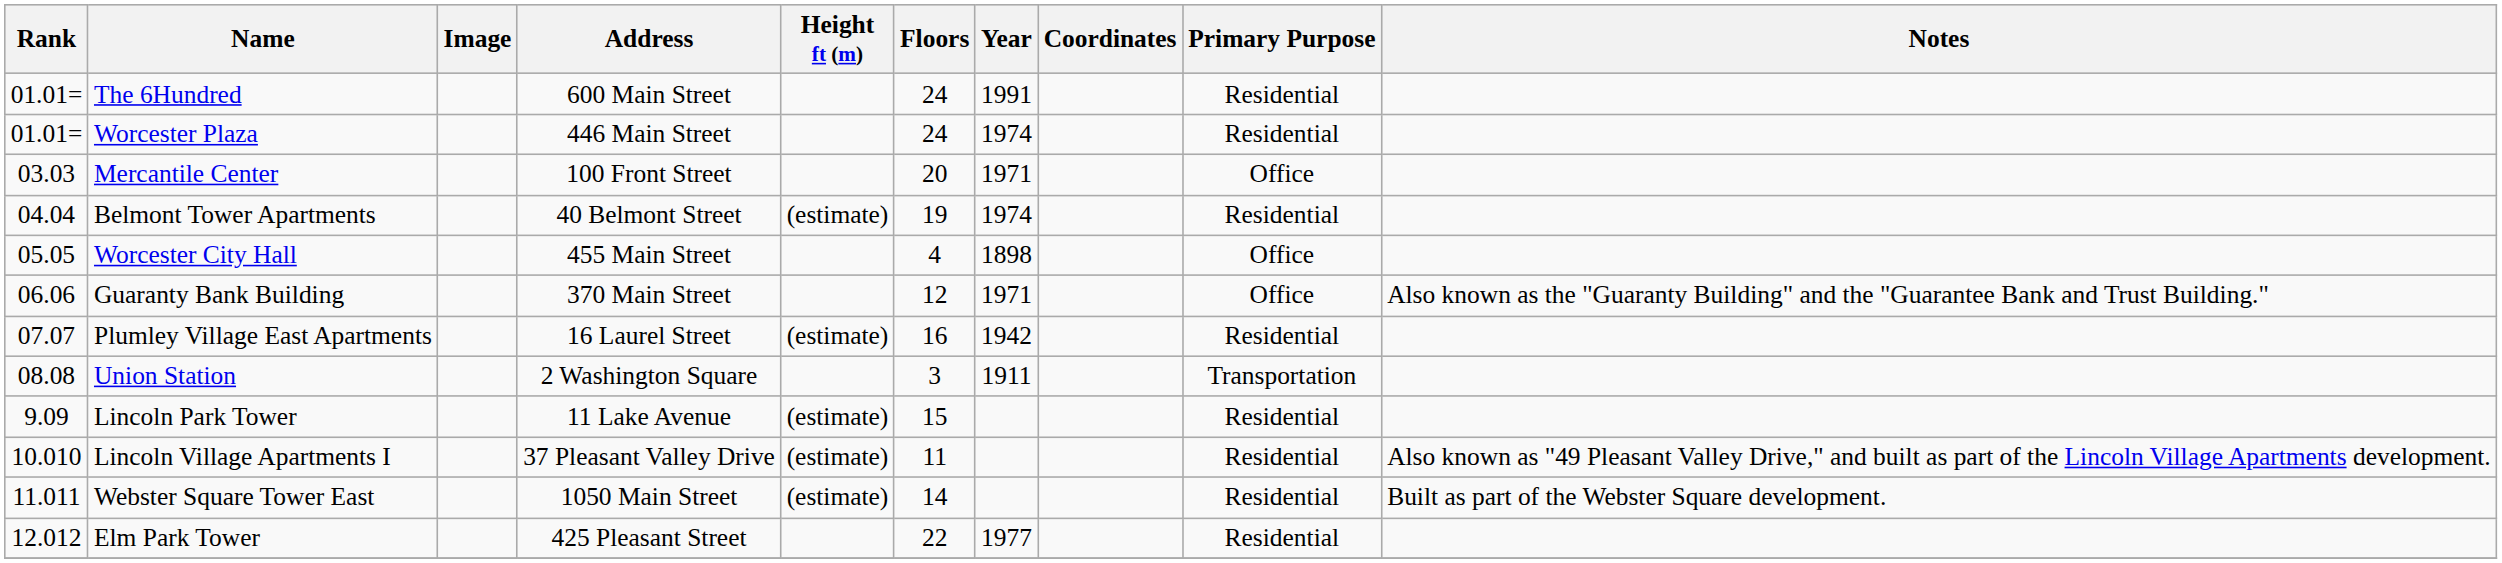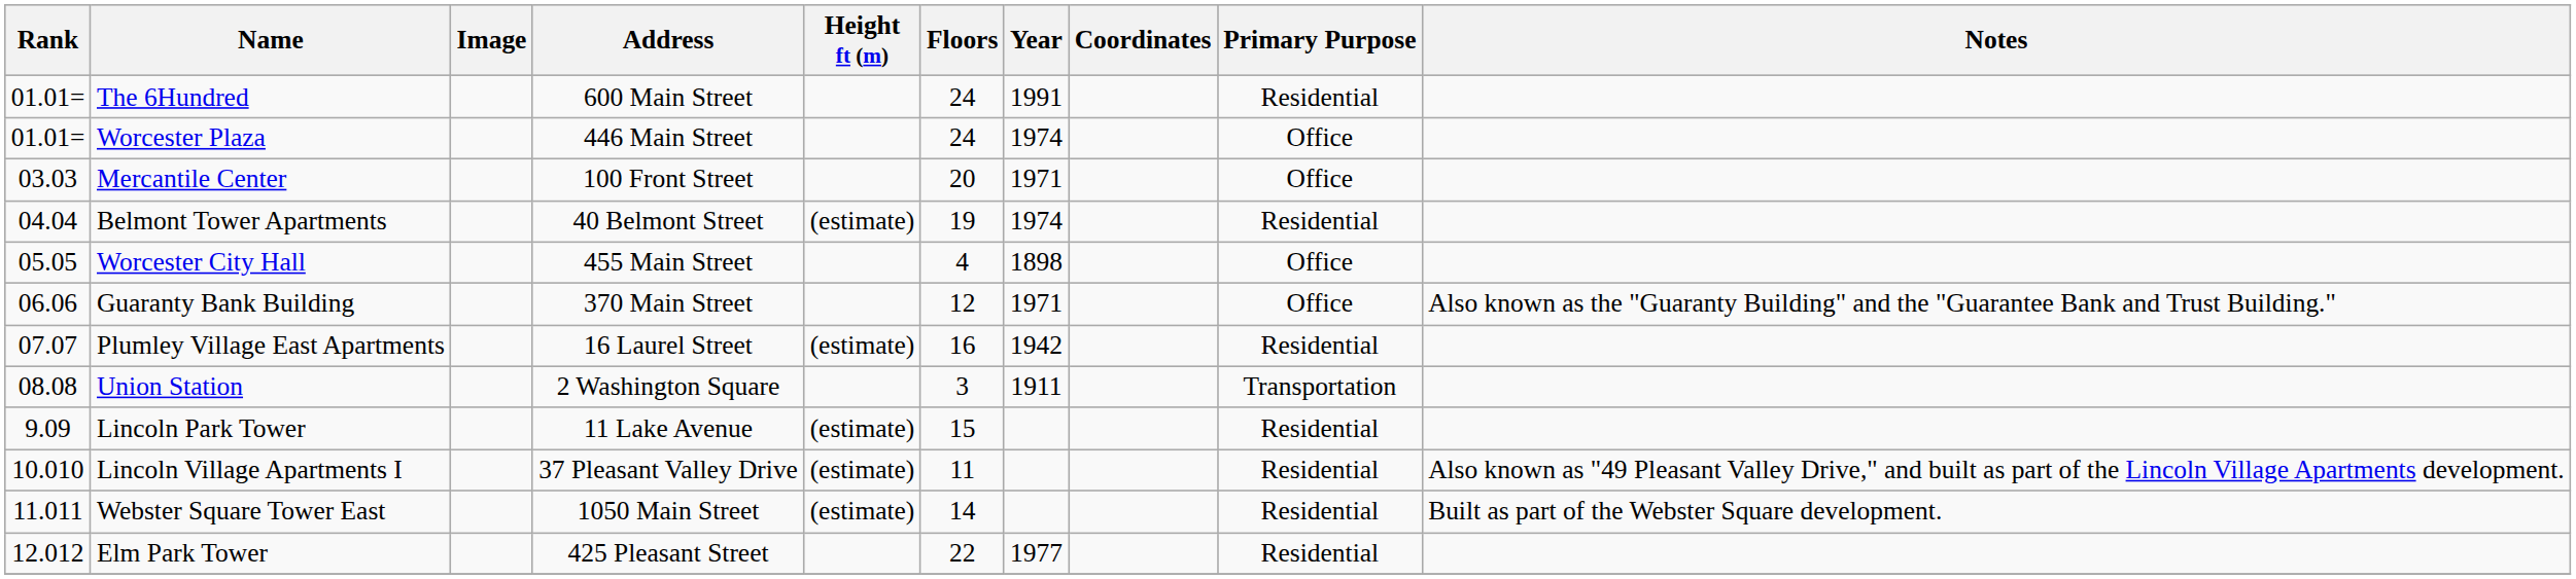 <table class="wikitable sortable">
 <tr>
 <th>Rank</th>
 <th>Name</th>
 <th class="unsortable">Image</th>
 <th>Address</th>
 <th>Height<br><small><a href='#'>ft</a> (<a href='#'>m</a>)</small></th>
 <th>Floors</th>
 <th>Year</th>
 <th>Coordinates</th>
 <th>Primary Purpose</th>
 <th class="unsortable">Notes</th>
 </tr>
 <tr>
 <td align="center"><span>01.0</span>1=</td>
 <td><a href='#'>The 6Hundred</a></td>
 <td></td>
 <td align="center">600 Main Street</td>
 <td align="center"></td>
 <td align="center">24</td>
 <td align="center">1991</td>
 <td align="center"></td>
 <td align="center">Residential</td>
 <td></td>
 </tr>
 <tr>
 <td align="center"><span>01.0</span>1=</td>
 <td><a href='#'>Worcester Plaza</a></td>
 <td></td>
 <td align="center">446 Main Street</td>
 <td align="center"></td>
 <td align="center">24</td>
 <td align="center">1974</td>
 <td align="center"></td>
-<td align="center">Residential</td>
+<td align="center">Office</td>
 <td></td>
 </tr>
 <tr>
 <td align="center"><span>03.0</span>3</td>
 <td><a href='#'>Mercantile Center</a></td>
 <td></td>
 <td align="center">100 Front Street</td>
 <td align="center"></td>
 <td align="center">20</td>
 <td align="center">1971</td>
 <td align="center"></td>
 <td align="center">Office</td>
 <td></td>
 </tr>
 <tr>
 <td align="center"><span>04.0</span>4</td>
 <td>Belmont Tower Apartments</td>
 <td></td>
 <td align="center">40 Belmont Street</td>
 <td align="center"> (estimate)</td>
 <td align="center">19</td>
 <td align="center">1974</td>
 <td align="center"></td>
 <td align="center">Residential</td>
 <td></td>
 </tr>
 <tr>
 <td align="center"><span>05.0</span>5</td>
 <td><a href='#'>Worcester City Hall</a></td>
 <td></td>
 <td align="center">455 Main Street</td>
 <td align="center"></td>
 <td align="center">4</td>
 <td align="center">1898</td>
 <td align="center"></td>
 <td align="center">Office</td>
 <td></td>
 </tr>
 <tr>
 <td align="center"><span>06.0</span>6</td>
 <td>Guaranty Bank Building</td>
 <td></td>
 <td align="center">370 Main Street</td>
 <td align="center"></td>
 <td align="center">12</td>
 <td align="center">1971</td>
 <td align="center"></td>
 <td align="center">Office</td>
 <td>Also known as the "Guaranty Building" and the "Guarantee Bank and Trust Building."</td>
 </tr>
 <tr>
 <td align="center"><span>07.0</span>7</td>
 <td>Plumley Village East Apartments</td>
 <td></td>
 <td align="center">16 Laurel Street</td>
 <td align="center"> (estimate)</td>
 <td align="center">16</td>
 <td align="center">1942</td>
 <td align="center"></td>
 <td align="center">Residential</td>
 <td></td>
 </tr>
 <tr>
 <td align="center"><span>08.0</span>8</td>
 <td><a href='#'>Union Station</a></td>
 <td></td>
 <td align="center">2 Washington Square</td>
 <td align="center"></td>
 <td align="center">3</td>
 <td align="center">1911<br></td>
 <td align="center"></td>
 <td align="center">Transportation</td>
 <td></td>
 </tr>
 <tr>
 <td align="center"><span>9.0</span>9</td>
 <td>Lincoln Park Tower</td>
 <td></td>
 <td align="center">11 Lake Avenue</td>
 <td align="center"> (estimate)</td>
 <td align="center">15</td>
 <td align="center"></td>
 <td align="center"></td>
 <td align="center">Residential</td>
 <td></td>
 </tr>
 <tr>
 <td align="center"><span>10.0</span>10</td>
 <td>Lincoln Village Apartments I</td>
 <td></td>
 <td align="center">37 Pleasant Valley Drive</td>
 <td align="center"> (estimate)</td>
 <td align="center">11</td>
 <td align="center"></td>
 <td align="center"></td>
 <td align="center">Residential</td>
 <td>Also known as "49 Pleasant Valley Drive," and built as part of the <a href='#'>Lincoln Village Apartments</a> development.</td>
 </tr>
 <tr>
 <td align="center"><span>11.0</span>11</td>
 <td>Webster Square Tower East</td>
 <td></td>
 <td align="center">1050 Main Street</td>
 <td align="center"> (estimate)</td>
 <td align="center">14</td>
 <td align="center"></td>
 <td align="center"></td>
 <td align="center">Residential</td>
 <td>Built as part of the Webster Square development.</td>
 </tr>
 <tr>
 <td align="center"><span>12.0</span>12</td>
 <td>Elm Park Tower</td>
 <td></td>
 <td align="center">425 Pleasant Street</td>
 <td align="center"></td>
 <td align="center">22</td>
 <td align="center">1977</td>
 <td align="center"></td>
 <td align="center">Residential</td>
 <td></td>
 </tr>
 <tr>
 </tr>
 </table>
